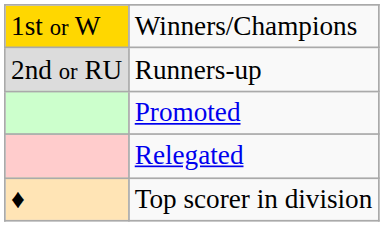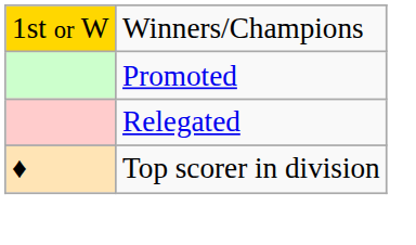 <table class="wikitable" text-align:center">
 <tr>
 <td bgcolor=gold>1st <small>or</small> W</td>
 <td>Winners/Champions</td>
-</tr>
-<tr>
-<td bgcolor=#DCDCDC>2nd <small>or</small> RU</td>
-<td>Runners-up</td>
 </tr>
 <tr>
 <td bgcolor=#CCFFCC></td>
 <td><a href='#'>Promoted</a></td>
 </tr>
 <tr>
 <td bgcolor=#FFCCCC></td>
 <td><a href='#'>Relegated</a></td>
 </tr>
 <tr>
 <td bgcolor=#FFE4B5>♦</td>
 <td>Top scorer in division</td>
 </tr>
 </table>
